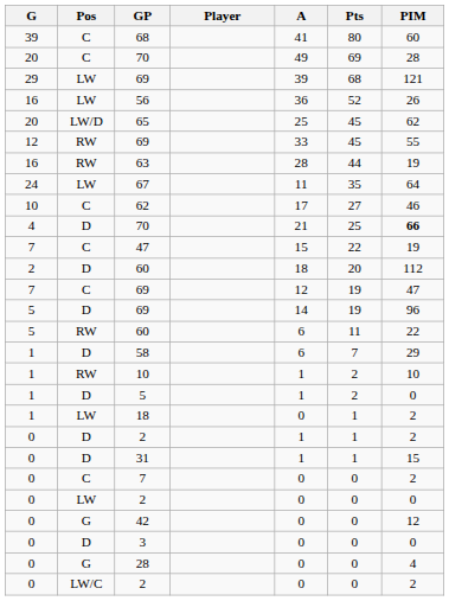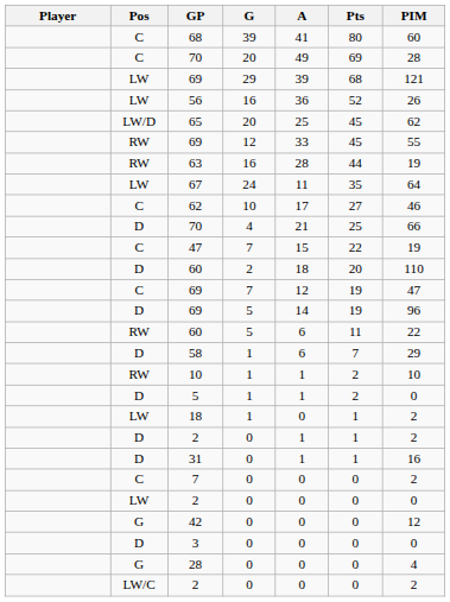 <table class="wikitable sortable" width="60%">
 <tr ALIGN="center">
-<th bgcolor="#DDDDFF" width="5%" title="Goals">G</th>
+<th bgcolor="#DDDDFF" width="10%">Player</th>
 <th bgcolor="#DDDDFF" width="3%" title="Position">Pos</th>
 <th bgcolor="#DDDDFF" width="5%" title="Games played">GP</th>
-<th bgcolor="#DDDDFF" width="10%">Player</th>
+<th bgcolor="#DDDDFF" width="5%" title="Goals">G</th>
 <th bgcolor="#DDDDFF" width="5%" title="Assists">A</th>
 <th bgcolor="#DDDDFF" width="5%" title="Points">Pts</th>
 <th bgcolor="#DDDDFF" width="5%" title="Penalties in Minutes">PIM</th>
 </tr>
 <tr align="center">
-<td>39</td>
+<td align="right"></td>
 <td>C</td>
 <td>68</td>
-<td align="right"></td>
+<td>39</td>
 <td>41</td>
 <td>80</td>
 <td>60</td>
 </tr>
 <tr align="center">
-<td>20</td>
+<td align="right"></td>
 <td>C</td>
 <td>70</td>
-<td align="right"></td>
+<td>20</td>
 <td>49</td>
 <td>69</td>
 <td>28</td>
 </tr>
 <tr align="center">
-<td>29</td>
+<td align="right"></td>
 <td>LW</td>
 <td>69</td>
-<td align="right"></td>
+<td>29</td>
 <td>39</td>
 <td>68</td>
 <td>121</td>
 </tr>
 <tr align="center">
-<td>16</td>
+<td align="right"></td>
 <td>LW</td>
 <td>56</td>
-<td align="right"></td>
+<td>16</td>
 <td>36</td>
 <td>52</td>
 <td>26</td>
 </tr>
 <tr align="center">
-<td>20</td>
+<td align="right"></td>
 <td>LW/D</td>
 <td>65</td>
-<td align="right"></td>
+<td>20</td>
 <td>25</td>
 <td>45</td>
 <td>62</td>
 </tr>
 <tr align="center">
-<td>12</td>
+<td align="right"></td>
 <td>RW</td>
 <td>69</td>
-<td align="right"></td>
+<td>12</td>
 <td>33</td>
 <td>45</td>
 <td>55</td>
 </tr>
 <tr align="center">
-<td>16</td>
+<td align="right"></td>
 <td>RW</td>
 <td>63</td>
-<td align="right"></td>
+<td>16</td>
 <td>28</td>
 <td>44</td>
 <td>19</td>
 </tr>
 <tr align="center">
-<td>24</td>
+<td align="right"></td>
 <td>LW</td>
 <td>67</td>
-<td align="right"></td>
+<td>24</td>
 <td>11</td>
 <td>35</td>
 <td>64</td>
 </tr>
 <tr align="center">
-<td>10</td>
+<td align="right"></td>
 <td>C</td>
 <td>62</td>
-<td align="right"></td>
+<td>10</td>
 <td>17</td>
 <td>27</td>
 <td>46</td>
 </tr>
 <tr align="center">
-<td>4</td>
+<td align="right"></td>
 <td>D</td>
 <td>70</td>
-<td align="right"></td>
+<td>4</td>
 <td>21</td>
 <td>25</td>
-<td><strong>66</strong></td>
+<td>66</td>
 </tr>
 <tr align="center">
-<td>7</td>
+<td align="right"></td>
 <td>C</td>
 <td>47</td>
-<td align="right"></td>
+<td>7</td>
 <td>15</td>
 <td>22</td>
 <td>19</td>
 </tr>
 <tr align="center">
-<td>2</td>
+<td align="right"></td>
 <td>D</td>
 <td>60</td>
-<td align="right"></td>
+<td>2</td>
 <td>18</td>
 <td>20</td>
-<td>112</td>
+<td>110</td>
 </tr>
 <tr align="center">
-<td>7</td>
+<td align="right"></td>
 <td>C</td>
 <td>69</td>
-<td align="right"></td>
+<td>7</td>
 <td>12</td>
 <td>19</td>
 <td>47</td>
 </tr>
 <tr align="center">
-<td>5</td>
+<td align="right"></td>
 <td>D</td>
 <td>69</td>
-<td align="right"></td>
+<td>5</td>
 <td>14</td>
 <td>19</td>
 <td>96</td>
 </tr>
 <tr align="center">
-<td>5</td>
+<td align="right"></td>
 <td>RW</td>
 <td>60</td>
-<td align="right"></td>
+<td>5</td>
 <td>6</td>
 <td>11</td>
 <td>22</td>
 </tr>
 <tr align="center">
-<td>1</td>
+<td align="right"></td>
 <td>D</td>
 <td>58</td>
-<td align="right"></td>
+<td>1</td>
 <td>6</td>
 <td>7</td>
 <td>29</td>
 </tr>
 <tr align="center">
-<td>1</td>
+<td align="right"></td>
 <td>RW</td>
 <td>10</td>
-<td align="right"></td>
+<td>1</td>
 <td>1</td>
 <td>2</td>
 <td>10</td>
 </tr>
 <tr align="center">
-<td>1</td>
+<td align="right"></td>
 <td>D</td>
 <td>5</td>
-<td align="right"></td>
+<td>1</td>
 <td>1</td>
 <td>2</td>
 <td>0</td>
 </tr>
 <tr align="center">
-<td>1</td>
+<td align="right"></td>
 <td>LW</td>
 <td>18</td>
-<td align="right"></td>
+<td>1</td>
 <td>0</td>
 <td>1</td>
 <td>2</td>
 </tr>
 <tr align="center">
-<td>0</td>
+<td align="right"></td>
 <td>D</td>
 <td>2</td>
-<td align="right"></td>
+<td>0</td>
 <td>1</td>
 <td>1</td>
 <td>2</td>
 </tr>
 <tr align="center">
-<td>0</td>
+<td align="right"></td>
 <td>D</td>
 <td>31</td>
-<td align="right"></td>
+<td>0</td>
 <td>1</td>
 <td>1</td>
-<td>15</td>
+<td>16</td>
 </tr>
 <tr align="center">
-<td>0</td>
+<td align="right"></td>
 <td>C</td>
 <td>7</td>
-<td align="right"></td>
+<td>0</td>
 <td>0</td>
 <td>0</td>
 <td>2</td>
 </tr>
 <tr align="center">
-<td>0</td>
+<td align="right"></td>
 <td>LW</td>
 <td>2</td>
-<td align="right"></td>
+<td>0</td>
 <td>0</td>
 <td>0</td>
 <td>0</td>
 </tr>
 <tr align="center">
-<td>0</td>
+<td align="right"></td>
 <td>G</td>
 <td>42</td>
-<td align="right"></td>
+<td>0</td>
 <td>0</td>
 <td>0</td>
 <td>12</td>
 </tr>
 <tr align="center">
-<td>0</td>
+<td align="right"></td>
 <td>D</td>
 <td>3</td>
-<td align="right"></td>
+<td>0</td>
 <td>0</td>
 <td>0</td>
 <td>0</td>
 </tr>
 <tr align="center">
-<td>0</td>
+<td align="right"></td>
 <td>G</td>
 <td>28</td>
-<td align="right"></td>
+<td>0</td>
 <td>0</td>
 <td>0</td>
 <td>4</td>
 </tr>
 <tr align="center">
-<td>0</td>
+<td align="right"></td>
 <td>LW/C</td>
 <td>2</td>
-<td align="right"></td>
+<td>0</td>
 <td>0</td>
 <td>0</td>
 <td>2</td>
 </tr>
 </table>
